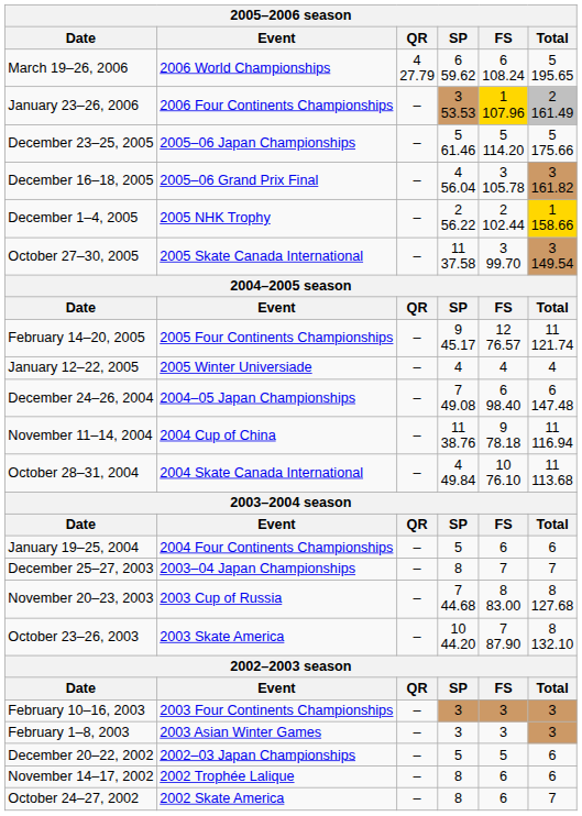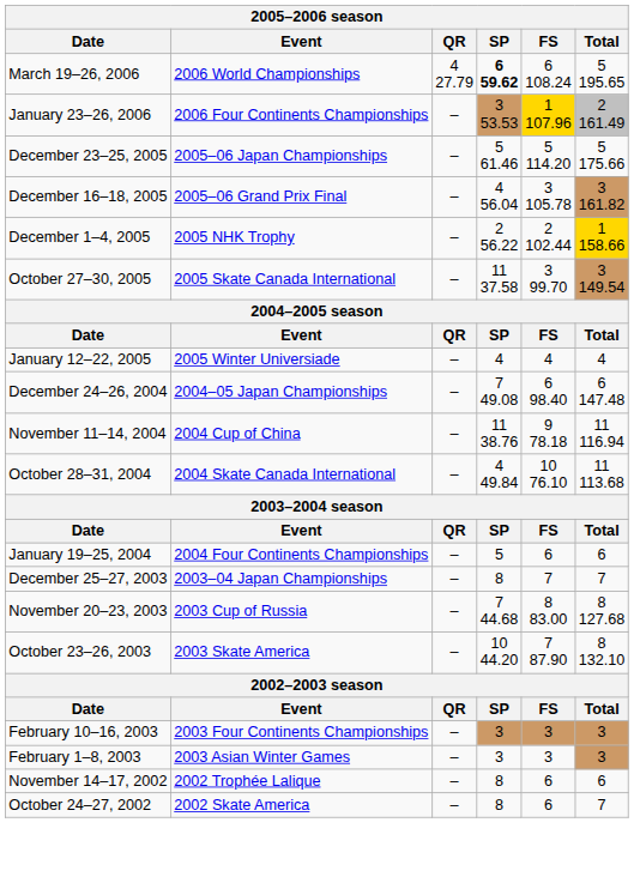 <table class="wikitable">
 <tr>
 <th colspan="6">2005–2006 season</th>
 </tr>
 <tr>
 <th>Date</th>
 <th>Event</th>
 <th>QR</th>
 <th>SP</th>
 <th>FS</th>
 <th>Total</th>
 </tr>
 <tr>
 <td>March 19–26, 2006</td>
 <td><a href='#'>2006 World Championships</a></td>
 <td align="center">4 <br> 27.79</td>
-<td align="center">6 <br> 59.62</td>
+<td align="center"><strong>6 <br> 59.62</strong></td>
 <td align="center">6 <br> 108.24</td>
 <td align="center">5 <br> 195.65</td>
 </tr>
 <tr>
 <td>January 23–26, 2006</td>
 <td><a href='#'>2006 Four Continents Championships</a></td>
 <td align="center">–</td>
 <td align="center" bgcolor="#cc9966">3 <br> 53.53</td>
 <td align="center" bgcolor="gold">1 <br> 107.96</td>
 <td align="center" bgcolor="silver">2 <br> 161.49</td>
 </tr>
 <tr>
 <td>December 23–25, 2005</td>
 <td><a href='#'>2005–06 Japan Championships</a></td>
 <td align="center">–</td>
 <td align="center">5 <br> 61.46</td>
 <td align="center">5 <br> 114.20</td>
 <td align="center">5 <br> 175.66</td>
 </tr>
 <tr>
 <td>December 16–18, 2005</td>
 <td><a href='#'>2005–06 Grand Prix Final</a></td>
 <td align="center">–</td>
 <td align="center">4 <br> 56.04</td>
 <td align="center">3 <br> 105.78</td>
 <td align="center" bgcolor="#cc9966">3 <br> 161.82</td>
 </tr>
 <tr>
 <td>December 1–4, 2005</td>
 <td><a href='#'>2005 NHK Trophy</a></td>
 <td align="center">–</td>
 <td align="center">2 <br> 56.22</td>
 <td align="center">2 <br> 102.44</td>
 <td align="center" bgcolor="gold">1 <br> 158.66</td>
 </tr>
 <tr>
 <td>October 27–30, 2005</td>
 <td><a href='#'>2005 Skate Canada International</a></td>
 <td align="center">–</td>
 <td align="center">11 <br> 37.58</td>
 <td align="center">3 <br> 99.70</td>
 <td align="center" bgcolor="#cc9966">3 <br> 149.54</td>
 </tr>
 <tr>
 <th colspan="6">2004–2005 season</th>
 </tr>
 <tr>
 <th>Date</th>
 <th>Event</th>
 <th>QR</th>
 <th>SP</th>
 <th>FS</th>
 <th>Total</th>
-</tr>
-<tr>
-<td>February 14–20, 2005</td>
-<td><a href='#'>2005 Four Continents Championships</a></td>
-<td align="center">–</td>
-<td align="center">9 <br> 45.17</td>
-<td align="center">12 <br> 76.57</td>
-<td align="center">11 <br> 121.74</td>
 </tr>
 <tr>
 <td>January 12–22, 2005</td>
 <td><a href='#'>2005 Winter Universiade</a></td>
 <td align="center">–</td>
 <td align="center">4</td>
 <td align="center">4</td>
 <td align="center">4</td>
 </tr>
 <tr>
 <td>December 24–26, 2004</td>
 <td><a href='#'>2004–05 Japan Championships</a></td>
 <td align="center">–</td>
 <td align="center">7 <br> 49.08</td>
 <td align="center">6 <br> 98.40</td>
 <td align="center">6 <br> 147.48</td>
 </tr>
 <tr>
 <td>November 11–14, 2004</td>
 <td><a href='#'>2004 Cup of China</a></td>
 <td align="center">–</td>
 <td align="center">11 <br> 38.76</td>
 <td align="center">9 <br> 78.18</td>
 <td align="center">11 <br> 116.94</td>
 </tr>
 <tr>
 <td>October 28–31, 2004</td>
 <td><a href='#'>2004 Skate Canada International</a></td>
 <td align="center">–</td>
 <td align="center">4 <br> 49.84</td>
 <td align="center">10 <br> 76.10</td>
 <td align="center">11 <br> 113.68</td>
 </tr>
 <tr>
 <th colspan="6">2003–2004 season</th>
 </tr>
 <tr>
 <th>Date</th>
 <th>Event</th>
 <th>QR</th>
 <th>SP</th>
 <th>FS</th>
 <th>Total</th>
 </tr>
 <tr>
 <td>January 19–25, 2004</td>
 <td><a href='#'>2004 Four Continents Championships</a></td>
 <td align="center">–</td>
 <td align="center">5</td>
 <td align="center">6</td>
 <td align="center">6</td>
 </tr>
 <tr>
 <td>December 25–27, 2003</td>
 <td><a href='#'>2003–04 Japan Championships</a></td>
 <td align="center">–</td>
 <td align="center">8</td>
 <td align="center">7</td>
 <td align="center">7</td>
 </tr>
 <tr>
 <td>November 20–23, 2003</td>
 <td><a href='#'>2003 Cup of Russia</a></td>
 <td align="center">–</td>
 <td align="center">7 <br> 44.68</td>
 <td align="center">8 <br> 83.00</td>
 <td align="center">8 <br> 127.68</td>
 </tr>
 <tr>
 <td>October 23–26, 2003</td>
 <td><a href='#'>2003 Skate America</a></td>
 <td align="center">–</td>
 <td align="center">10 <br> 44.20</td>
 <td align="center">7 <br> 87.90</td>
 <td align="center">8 <br> 132.10</td>
 </tr>
 <tr>
 <th colspan="6">2002–2003 season</th>
 </tr>
 <tr>
 <th>Date</th>
 <th>Event</th>
 <th>QR</th>
 <th>SP</th>
 <th>FS</th>
 <th>Total</th>
 </tr>
 <tr>
 <td>February 10–16, 2003</td>
 <td><a href='#'>2003 Four Continents Championships</a></td>
 <td align="center">–</td>
 <td align="center" bgcolor="#cc9966">3</td>
 <td align="center" bgcolor="#cc9966">3</td>
 <td align="center" bgcolor="#cc9966">3</td>
 </tr>
 <tr>
 <td>February 1–8, 2003</td>
 <td><a href='#'>2003 Asian Winter Games</a></td>
 <td align="center">–</td>
 <td align="center">3</td>
 <td align="center">3</td>
 <td align="center" bgcolor="#cc9966">3</td>
 </tr>
 <tr>
-<td>December 20–22, 2002</td>
-<td><a href='#'>2002–03 Japan Championships</a></td>
-<td align="center">–</td>
-<td align="center">5</td>
-<td align="center">5</td>
-<td align="center">6</td>
-</tr>
-<tr>
 <td>November 14–17, 2002</td>
 <td><a href='#'>2002 Trophée Lalique</a></td>
 <td align="center">–</td>
 <td align="center">8</td>
 <td align="center">6</td>
 <td align="center">6</td>
 </tr>
 <tr>
 <td>October 24–27, 2002</td>
 <td><a href='#'>2002 Skate America</a></td>
 <td align="center">–</td>
 <td align="center">8</td>
 <td align="center">6</td>
 <td align="center">7</td>
 </tr>
 </table>
